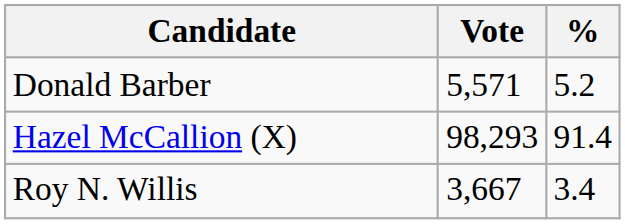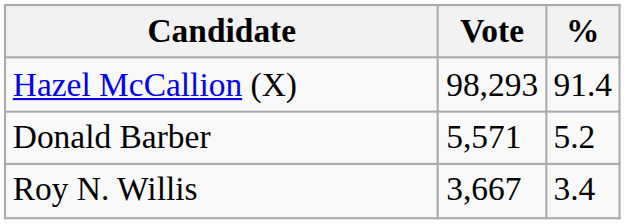 <table class="wikitable">
 <tr>
 <th bgcolor="#DDDDFF" width="200px">Candidate</th>
 <th bgcolor="#DDDDFF">Vote</th>
 <th bgcolor="#DDDDFF">%</th>
 </tr>
 <tr>
+<td><a href='#'>Hazel McCallion</a> (X)</td>
+<td>98,293</td>
+<td>91.4</td>
+</tr>
+<tr>
 <td>Donald Barber</td>
 <td>5,571</td>
 <td>5.2</td>
-</tr>
-<tr>
-<td><a href='#'>Hazel McCallion</a> (X)</td>
-<td>98,293</td>
-<td>91.4</td>
 </tr>
 <tr>
 <td>Roy N. Willis</td>
 <td>3,667</td>
 <td>3.4</td>
 </tr>
 </table>
